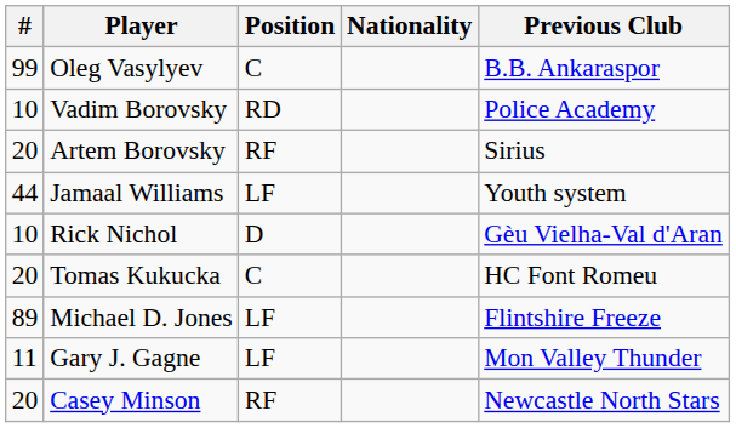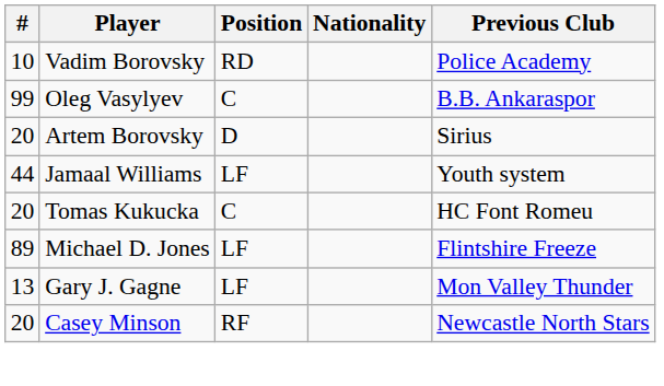 <table class="wikitable">
 <tr>
 <th>#</th>
 <th>Player</th>
 <th>Position</th>
 <th>Nationality</th>
 <th>Previous Club</th>
 </tr>
 <tr>
+<td>10</td>
+<td>Vadim Borovsky</td>
+<td>RD</td>
+<td></td>
+<td><a href='#'>Police Academy</a></td>
+</tr>
+<tr>
 <td>99</td>
 <td>Oleg Vasylyev</td>
 <td>C</td>
 <td></td>
 <td><a href='#'>B.B. Ankaraspor</a></td>
 </tr>
 <tr>
-<td>10</td>
-<td>Vadim Borovsky</td>
-<td>RD</td>
-<td></td>
-<td><a href='#'>Police Academy</a></td>
-</tr>
-<tr>
 <td>20</td>
 <td>Artem Borovsky</td>
-<td>RF</td>
+<td>D</td>
 <td></td>
 <td>Sirius</td>
 </tr>
 <tr>
 <td>44</td>
 <td>Jamaal Williams</td>
 <td>LF</td>
 <td></td>
 <td>Youth system</td>
-</tr>
-<tr>
-<td>10</td>
-<td>Rick Nichol</td>
-<td>D</td>
-<td></td>
-<td><a href='#'>Gèu Vielha-Val d'Aran</a></td>
 </tr>
 <tr>
 <td>20</td>
 <td>Tomas Kukucka</td>
 <td>C</td>
 <td></td>
 <td>HC Font Romeu</td>
 </tr>
 <tr>
 <td>89</td>
 <td>Michael D. Jones</td>
 <td>LF</td>
 <td></td>
 <td><a href='#'>Flintshire Freeze</a></td>
 </tr>
 <tr>
-<td>11</td>
+<td>13</td>
 <td>Gary J. Gagne</td>
 <td>LF</td>
 <td></td>
 <td><a href='#'>Mon Valley Thunder</a></td>
 </tr>
 <tr>
 <td>20</td>
 <td><a href='#'>Casey Minson</a></td>
 <td>RF</td>
 <td></td>
 <td><a href='#'>Newcastle North Stars</a></td>
 </tr>
 </table>
